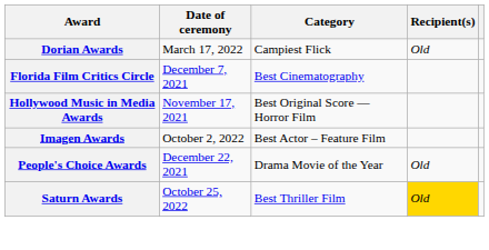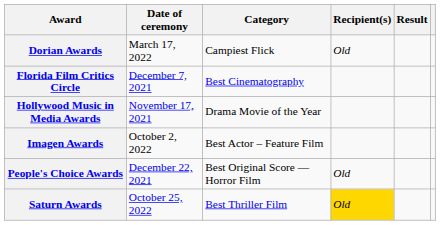 <table class="wikitable plainrowheaders sortable">
 <tr>
 <th scope="col">Award</th>
 <th scope="col">Date of ceremony</th>
 <th scope="col">Category</th>
 <th scope="col">Recipient(s)</th>
+<th scope="col">Result</th>
 <th scope="col" class="unsortable"></th>
 </tr>
 <tr>
 <th scope="row"><a href='#'>Dorian Awards</a></th>
 <td>March 17, 2022</td>
 <td>Campiest Flick</td>
 <td><em>Old</em></td>
+<td></td>
 <td style="text-align:center;"></td>
 </tr>
 <tr>
 <th scope="row"><a href='#'>Florida Film Critics Circle</a></th>
 <td><a href='#'>December 7, 2021</a></td>
 <td><a href='#'>Best Cinematography</a></td>
 <td></td>
+<td></td>
 <td style="text-align:center;"></td>
 </tr>
 <tr>
 <th scope="row"><a href='#'>Hollywood Music in Media Awards</a></th>
 <td><a href='#'>November 17, 2021</a></td>
-<td>Best Original Score — Horror Film</td>
+<td>Drama Movie of the Year</td>
+<td></td>
 <td></td>
 <td style="text-align:center;"></td>
 </tr>
 <tr>
 <th scope="row"><a href='#'>Imagen Awards</a></th>
 <td>October 2, 2022</td>
 <td>Best Actor – Feature Film</td>
 <td></td>
+<td></td>
 <td style="text-align:center;"></td>
 </tr>
 <tr>
 <th scope="row"><a href='#'>People's Choice Awards</a></th>
 <td><a href='#'>December 22, 2021</a></td>
-<td>Drama Movie of the Year</td>
+<td>Best Original Score — Horror Film</td>
 <td><em>Old</em></td>
+<td></td>
 <td style="text-align:center;"></td>
 </tr>
 <tr>
 <th scope="row"><a href='#'>Saturn Awards</a></th>
 <td><a href='#'>October 25, 2022</a></td>
 <td><a href='#'>Best Thriller Film</a></td>
 <td style="background: gold;"><em>Old</em></td>
+<td></td>
 <td style="text-align:center;"></td>
 </tr>
 </table>
